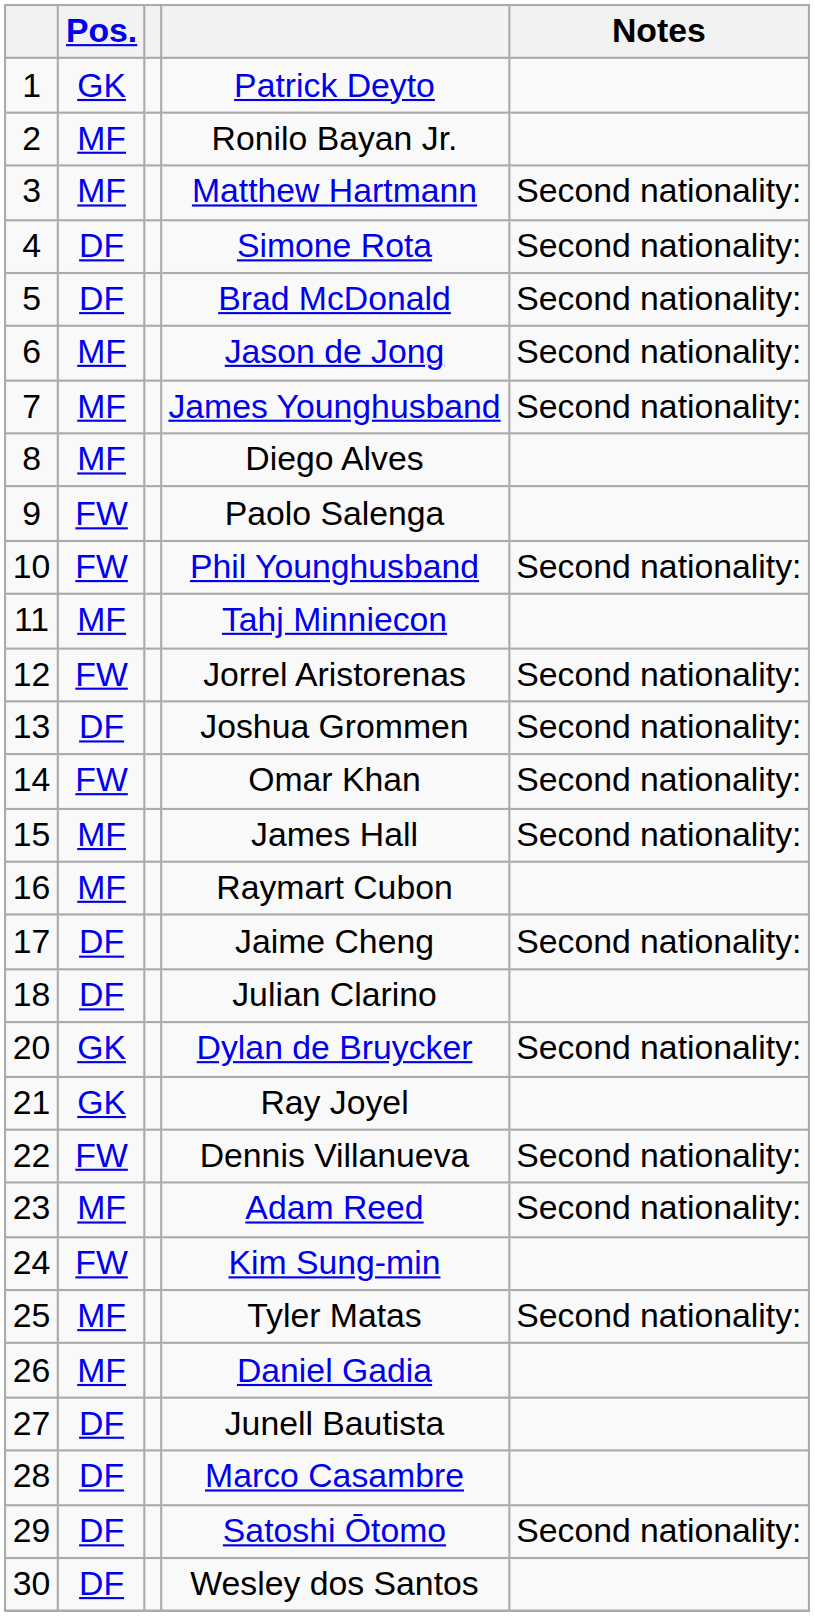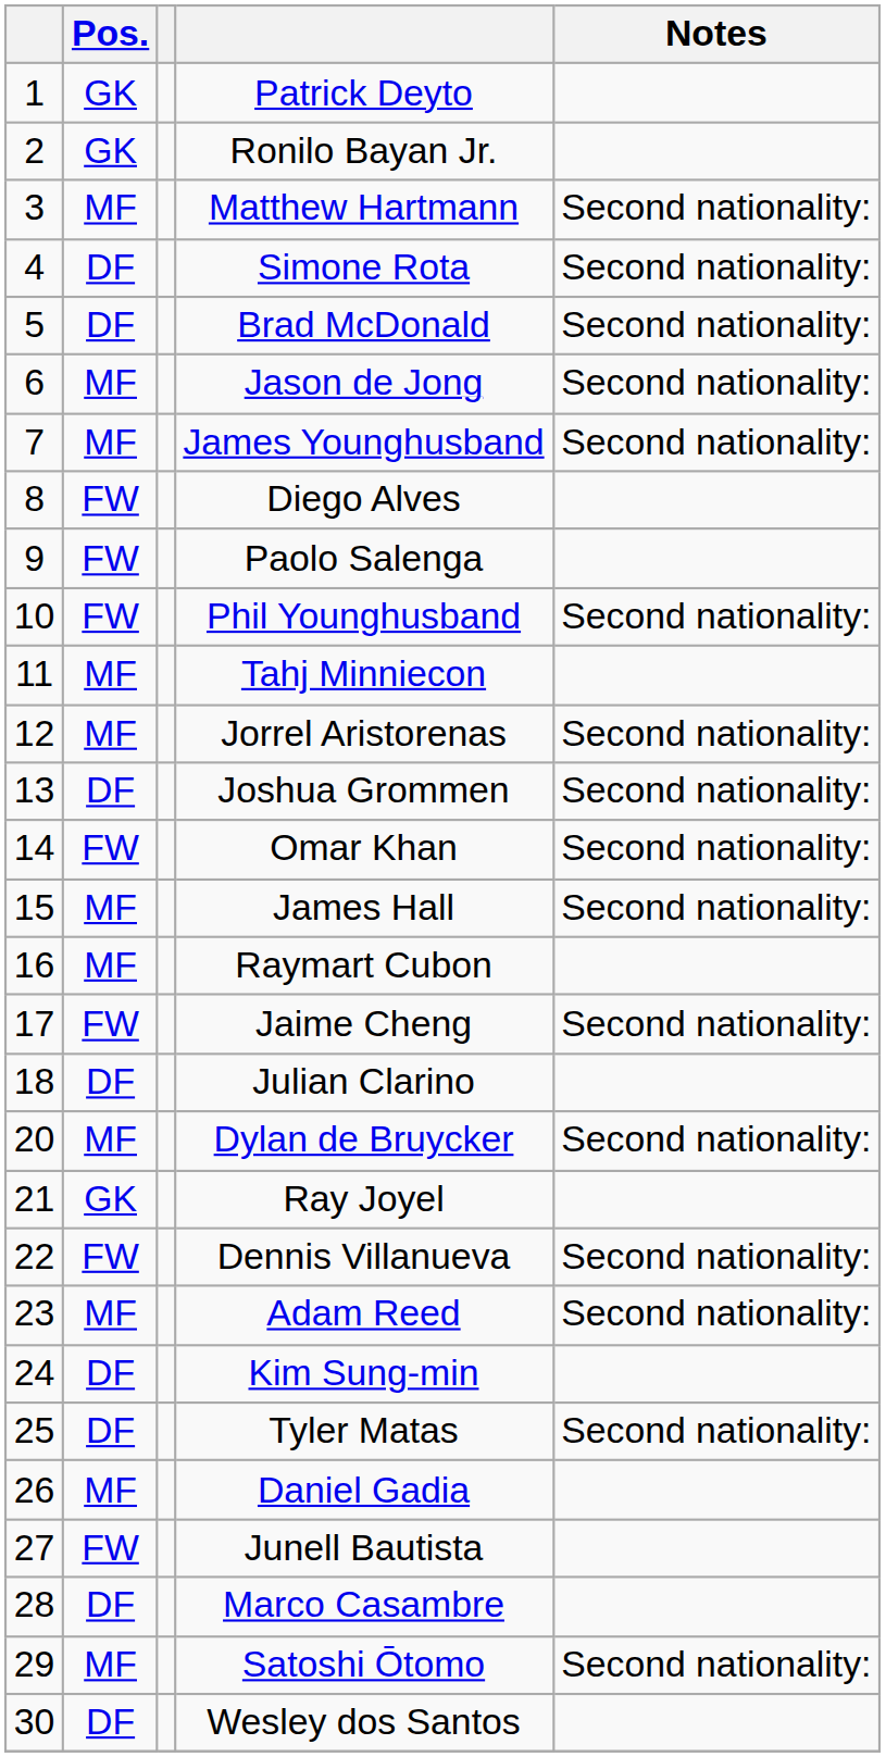 <table class="wikitable" style="text-align:center">
 <tr>
 <th></th>
 <th><a href='#'>Pos.</a></th>
 <th></th>
 <th></th>
 <th>Notes</th>
 </tr>
 <tr>
 <td>1</td>
 <td><a href='#'>GK</a></td>
 <td></td>
 <td><a href='#'>Patrick Deyto</a></td>
 <td></td>
 </tr>
 <tr>
 <td>2</td>
-<td><a href='#'>MF</a></td>
+<td><a href='#'>GK</a></td>
 <td></td>
 <td>Ronilo Bayan Jr.</td>
 <td></td>
 </tr>
 <tr>
 <td>3</td>
 <td><a href='#'>MF</a></td>
 <td></td>
 <td><a href='#'>Matthew Hartmann</a></td>
 <td>Second nationality: </td>
 </tr>
 <tr>
 <td>4</td>
 <td><a href='#'>DF</a></td>
 <td></td>
 <td><a href='#'>Simone Rota</a></td>
 <td>Second nationality: </td>
 </tr>
 <tr>
 <td>5</td>
 <td><a href='#'>DF</a></td>
 <td></td>
 <td><a href='#'>Brad McDonald</a></td>
 <td>Second nationality: </td>
 </tr>
 <tr>
 <td>6</td>
 <td><a href='#'>MF</a></td>
 <td></td>
 <td><a href='#'>Jason de Jong</a></td>
 <td>Second nationality: </td>
 </tr>
 <tr>
 <td>7</td>
 <td><a href='#'>MF</a></td>
 <td></td>
 <td><a href='#'>James Younghusband</a></td>
 <td>Second nationality: </td>
 </tr>
 <tr>
 <td>8</td>
-<td><a href='#'>MF</a></td>
+<td><a href='#'>FW</a></td>
 <td></td>
 <td>Diego Alves</td>
 <td></td>
 </tr>
 <tr>
 <td>9</td>
 <td><a href='#'>FW</a></td>
 <td></td>
 <td>Paolo Salenga</td>
 <td></td>
 </tr>
 <tr>
 <td>10</td>
 <td><a href='#'>FW</a></td>
 <td></td>
 <td><a href='#'>Phil Younghusband</a></td>
 <td>Second nationality: </td>
 </tr>
 <tr>
 <td>11</td>
 <td><a href='#'>MF</a></td>
 <td></td>
 <td><a href='#'>Tahj Minniecon</a></td>
 <td></td>
 </tr>
 <tr>
 <td>12</td>
-<td><a href='#'>FW</a></td>
+<td><a href='#'>MF</a></td>
 <td></td>
 <td>Jorrel Aristorenas</td>
 <td>Second nationality: </td>
 </tr>
 <tr>
 <td>13</td>
 <td><a href='#'>DF</a></td>
 <td></td>
 <td>Joshua Grommen</td>
 <td>Second nationality: </td>
 </tr>
 <tr>
 <td>14</td>
 <td><a href='#'>FW</a></td>
 <td></td>
 <td>Omar Khan</td>
 <td>Second nationality: </td>
 </tr>
 <tr>
 <td>15</td>
 <td><a href='#'>MF</a></td>
 <td></td>
 <td>James Hall</td>
 <td>Second nationality: </td>
 </tr>
 <tr>
 <td>16</td>
 <td><a href='#'>MF</a></td>
 <td></td>
 <td>Raymart Cubon</td>
 <td></td>
 </tr>
 <tr>
 <td>17</td>
-<td><a href='#'>DF</a></td>
+<td><a href='#'>FW</a></td>
 <td></td>
 <td>Jaime Cheng</td>
 <td>Second nationality: </td>
 </tr>
 <tr>
 <td>18</td>
 <td><a href='#'>DF</a></td>
 <td></td>
 <td>Julian Clarino</td>
 <td></td>
 </tr>
 <tr>
 <td>20</td>
-<td><a href='#'>GK</a></td>
+<td><a href='#'>MF</a></td>
 <td></td>
 <td><a href='#'>Dylan de Bruycker</a></td>
 <td>Second nationality: </td>
 </tr>
 <tr>
 <td>21</td>
 <td><a href='#'>GK</a></td>
 <td></td>
 <td>Ray Joyel</td>
 <td></td>
 </tr>
 <tr>
 <td>22</td>
 <td><a href='#'>FW</a></td>
 <td></td>
 <td>Dennis Villanueva</td>
 <td>Second nationality: </td>
 </tr>
 <tr>
 <td>23</td>
 <td><a href='#'>MF</a></td>
 <td></td>
 <td><a href='#'>Adam Reed</a></td>
 <td>Second nationality: </td>
 </tr>
 <tr>
 <td>24</td>
-<td><a href='#'>FW</a></td>
+<td><a href='#'>DF</a></td>
 <td></td>
 <td><a href='#'>Kim Sung-min</a></td>
 <td></td>
 </tr>
 <tr>
 <td>25</td>
-<td><a href='#'>MF</a></td>
+<td><a href='#'>DF</a></td>
 <td></td>
 <td>Tyler Matas</td>
 <td>Second nationality: </td>
 </tr>
 <tr>
 <td>26</td>
 <td><a href='#'>MF</a></td>
 <td></td>
 <td><a href='#'>Daniel Gadia</a></td>
 <td></td>
 </tr>
 <tr>
 <td>27</td>
-<td><a href='#'>DF</a></td>
+<td><a href='#'>FW</a></td>
 <td></td>
 <td>Junell Bautista</td>
 <td></td>
 </tr>
 <tr>
 <td>28</td>
 <td><a href='#'>DF</a></td>
 <td></td>
 <td><a href='#'>Marco Casambre</a></td>
 <td></td>
 </tr>
 <tr>
 <td>29</td>
-<td><a href='#'>DF</a></td>
+<td><a href='#'>MF</a></td>
 <td></td>
 <td><a href='#'>Satoshi Ōtomo</a></td>
 <td>Second nationality: </td>
 </tr>
 <tr>
 <td>30</td>
 <td><a href='#'>DF</a></td>
 <td></td>
 <td>Wesley dos Santos</td>
 <td></td>
 </tr>
 <tr>
 </tr>
 </table>
